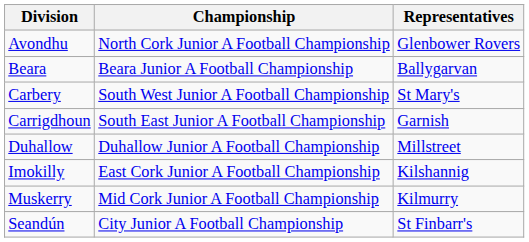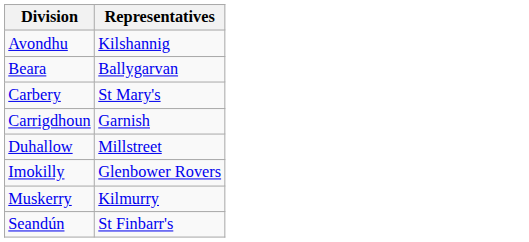 <table class="wikitable">
 <tr>
 <th>Division</th>
-<th>Championship</th>
 <th>Representatives</th>
 </tr>
 <tr>
 <td><a href='#'>Avondhu</a></td>
-<td><a href='#'>North Cork Junior A Football Championship</a></td>
-<td><a href='#'>Glenbower Rovers</a></td>
+<td><a href='#'>Kilshannig</a></td>
 </tr>
 <tr>
 <td><a href='#'>Beara</a></td>
-<td><a href='#'>Beara Junior A Football Championship</a></td>
 <td><a href='#'>Ballygarvan</a></td>
 </tr>
 <tr>
 <td><a href='#'>Carbery</a></td>
-<td><a href='#'>South West Junior A Football Championship</a></td>
 <td><a href='#'>St Mary's</a></td>
 </tr>
 <tr>
 <td><a href='#'>Carrigdhoun</a></td>
-<td><a href='#'>South East Junior A Football Championship</a></td>
 <td><a href='#'>Garnish</a></td>
 </tr>
 <tr>
 <td><a href='#'>Duhallow</a></td>
-<td><a href='#'>Duhallow Junior A Football Championship</a></td>
 <td><a href='#'>Millstreet</a></td>
 </tr>
 <tr>
 <td><a href='#'>Imokilly</a></td>
-<td><a href='#'>East Cork Junior A Football Championship</a></td>
-<td><a href='#'>Kilshannig</a></td>
+<td><a href='#'>Glenbower Rovers</a></td>
 </tr>
 <tr>
 <td><a href='#'>Muskerry</a></td>
-<td><a href='#'>Mid Cork Junior A Football Championship</a></td>
 <td><a href='#'>Kilmurry</a></td>
 </tr>
 <tr>
 <td><a href='#'>Seandún</a></td>
-<td><a href='#'>City Junior A Football Championship</a></td>
 <td><a href='#'>St Finbarr's</a></td>
 </tr>
 </table>
